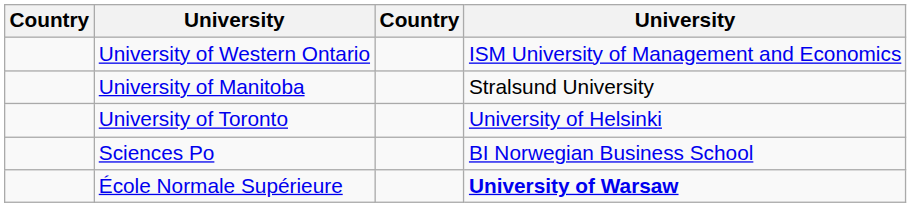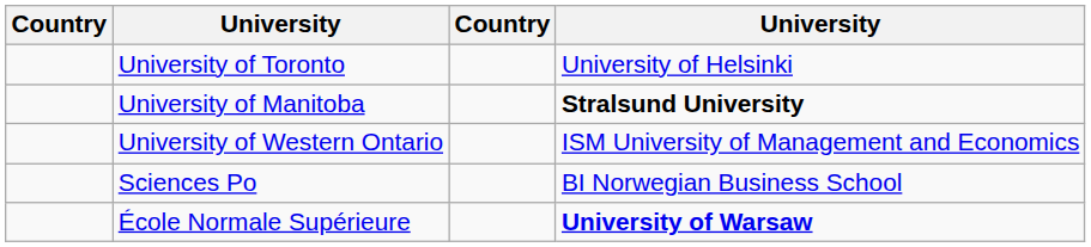 <table class="wikitable">
 <tr>
 <th>Country</th>
 <th>University</th>
 <th>Country</th>
 <th>University</th>
 </tr>
 <tr>
 <td><em></em></td>
-<td><a href='#'>University of Western Ontario</a></td>
+<td><a href='#'>University of Toronto</a></td>
 <td><em></em></td>
-<td><a href='#'>ISM University of Management and Economics</a></td>
+<td><a href='#'>University of Helsinki</a></td>
 </tr>
 <tr>
 <td><em></em></td>
 <td><a href='#'>University of Manitoba</a></td>
 <td><em></em></td>
-<td>Stralsund University</td>
+<td><strong>Stralsund University</strong></td>
 </tr>
 <tr>
 <td><em></em></td>
-<td><a href='#'>University of Toronto</a></td>
+<td><a href='#'>University of Western Ontario</a></td>
 <td><em></em></td>
-<td><a href='#'>University of Helsinki</a></td>
+<td><a href='#'>ISM University of Management and Economics</a></td>
 </tr>
 <tr>
 <td><em></em></td>
 <td><a href='#'>Sciences Po</a></td>
 <td><em></em></td>
 <td><a href='#'>BI Norwegian Business School</a></td>
 </tr>
 <tr>
 <td><em></em></td>
 <td><a href='#'>École Normale Supérieure</a></td>
 <td><em></em></td>
 <td><strong><a href='#'>University of Warsaw</a></strong></td>
 </tr>
 </table>
